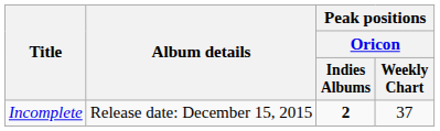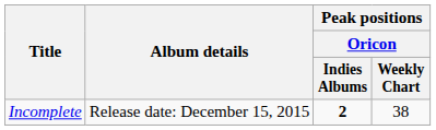 <table class="wikitable plainrowheaders">
 <tr>
 <th scope="col" rowspan="3">Title</th>
 <th scope="col" rowspan="3">Album details</th>
 <th scope="col" colspan="2">Peak positions</th>
 </tr>
 <tr>
 <th scope="col" colspan="2"><a href='#'>Oricon</a></th>
 </tr>
 <tr>
 <th style="width:50px;font-size:90%;" scope="col">Indies Albums</th>
 <th style="width:50px;font-size:90%;" scope="col">Weekly Chart</th>
 </tr>
 <tr>
 <td><em><a href='#'>Incomplete</a></em></td>
 <td>Release date: December 15, 2015</td>
 <td align=center><strong>2</strong></td>
-<td align=center>37</td>
+<td align=center>38</td>
 </tr>
 </table>
